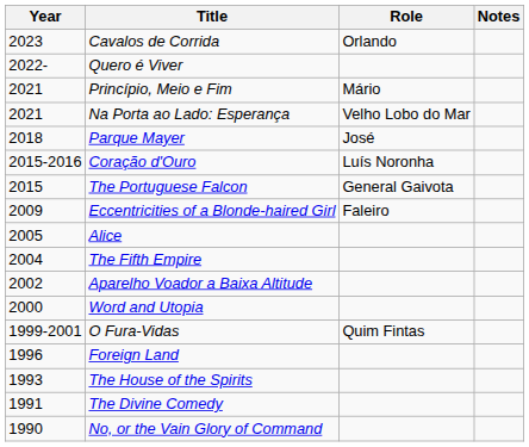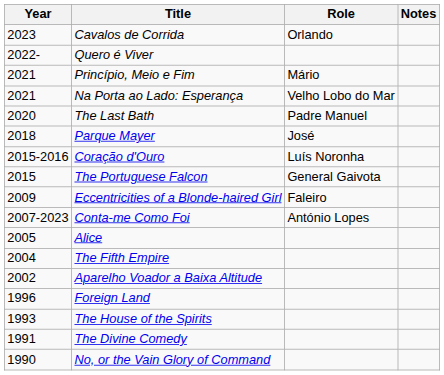 <table class="wikitable sortable">
 <tr>
 <th>Year</th>
 <th>Title</th>
 <th>Role</th>
 <th class="unsortable">Notes</th>
 </tr>
 <tr>
 <td>2023</td>
 <td><em>Cavalos de Corrida</em></td>
 <td>Orlando</td>
 <td></td>
 </tr>
 <tr>
 <td>2022-</td>
 <td><em>Quero é Viver</em></td>
 <td></td>
 <td></td>
 </tr>
 <tr>
 <td>2021</td>
 <td><em>Princípio, Meio e Fim</em></td>
 <td>Mário</td>
 <td></td>
 </tr>
 <tr>
 <td>2021</td>
 <td><em>Na Porta ao Lado: Esperança</em></td>
 <td>Velho Lobo do Mar</td>
 <td></td>
 </tr>
 <tr>
+<td>2020</td>
+<td><em>The Last Bath</em></td>
+<td>Padre Manuel</td>
+<td></td>
+</tr>
+<tr>
 <td>2018</td>
 <td><em><a href='#'>Parque Mayer</a></em></td>
 <td>José</td>
 <td></td>
 </tr>
 <tr>
 <td>2015-2016</td>
 <td><em><a href='#'>Coração d'Ouro</a></em></td>
 <td>Luís Noronha</td>
 <td></td>
 </tr>
 <tr>
 <td>2015</td>
 <td><em><a href='#'>The Portuguese Falcon</a></em></td>
 <td>General Gaivota</td>
 <td></td>
 </tr>
 <tr>
 <td>2009</td>
 <td><em><a href='#'>Eccentricities of a Blonde-haired Girl</a></em></td>
 <td>Faleiro</td>
 <td></td>
 </tr>
 <tr>
+<td>2007-2023</td>
+<td><a href='#'><em>Conta-me Como Foi</em></a></td>
+<td>António Lopes</td>
+<td></td>
+</tr>
+<tr>
 <td>2005</td>
 <td><em><a href='#'>Alice</a></em></td>
 <td></td>
 <td></td>
 </tr>
 <tr>
 <td>2004</td>
 <td><em><a href='#'>The Fifth Empire</a></em></td>
 <td></td>
 <td></td>
 </tr>
 <tr>
 <td>2002</td>
 <td><em><a href='#'>Aparelho Voador a Baixa Altitude</a></em></td>
 <td></td>
-<td></td>
-</tr>
-<tr>
-<td>2000</td>
-<td><em><a href='#'>Word and Utopia</a></em></td>
-<td></td>
-<td></td>
-</tr>
-<tr>
-<td>1999-2001</td>
-<td><em>O Fura-Vidas</em></td>
-<td>Quim Fintas</td>
 <td></td>
 </tr>
 <tr>
 <td>1996</td>
 <td><em><a href='#'>Foreign Land</a></em></td>
 <td></td>
 <td></td>
 </tr>
 <tr>
 <td>1993</td>
 <td><em><a href='#'>The House of the Spirits</a></em></td>
 <td></td>
 <td></td>
 </tr>
 <tr>
 <td>1991</td>
 <td><em><a href='#'>The Divine Comedy</a></em></td>
 <td></td>
 <td></td>
 </tr>
 <tr>
 <td>1990</td>
 <td><em><a href='#'>No, or the Vain Glory of Command</a></em></td>
 <td></td>
 <td></td>
 </tr>
 </table>
